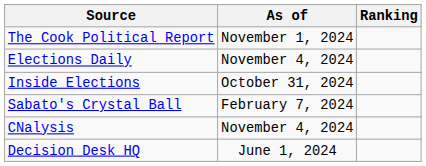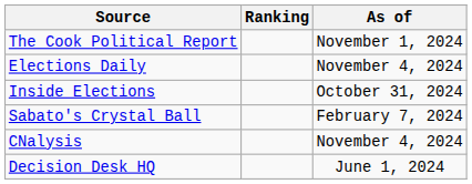 <table class="wikitable" style="text-align:center">
 <tr>
 <th>Source</th>
+<th>Ranking</th>
 <th>As of</th>
-<th>Ranking</th>
 </tr>
 <tr>
 <td style="text-align:left"><a href='#'>The Cook Political Report</a></td>
+<td></td>
 <td>November 1, 2024</td>
-<td></td>
 </tr>
 <tr>
 <td style="text-align:left"><a href='#'>Elections Daily</a></td>
+<td></td>
 <td>November 4, 2024</td>
-<td></td>
 </tr>
 <tr>
 <td style="text-align:left"><a href='#'>Inside Elections</a></td>
+<td></td>
 <td>October 31, 2024</td>
-<td></td>
 </tr>
 <tr>
 <td style="text-align:left"><a href='#'>Sabato's Crystal Ball</a></td>
+<td></td>
 <td>February 7, 2024</td>
-<td></td>
 </tr>
 <tr>
 <td align=left><a href='#'>CNalysis</a></td>
+<td></td>
 <td>November 4, 2024</td>
-<td></td>
 </tr>
 <tr>
 <td align=left><a href='#'>Decision Desk HQ</a></td>
+<td></td>
 <td>June 1, 2024</td>
-<td></td>
 </tr>
 </table>
